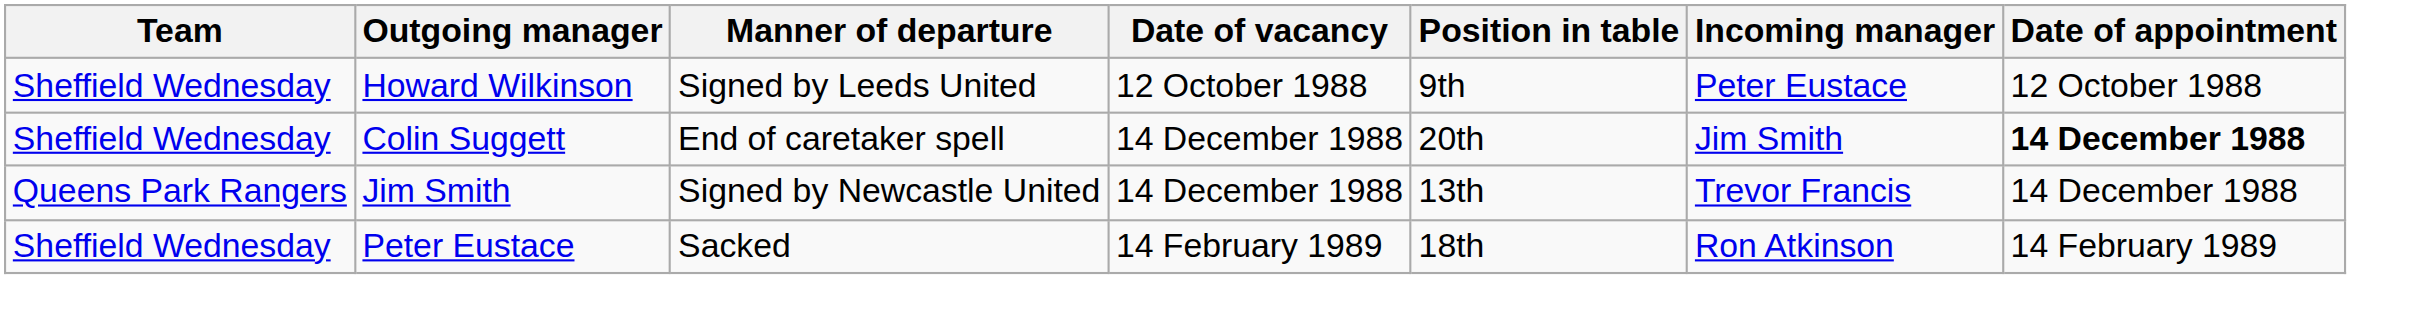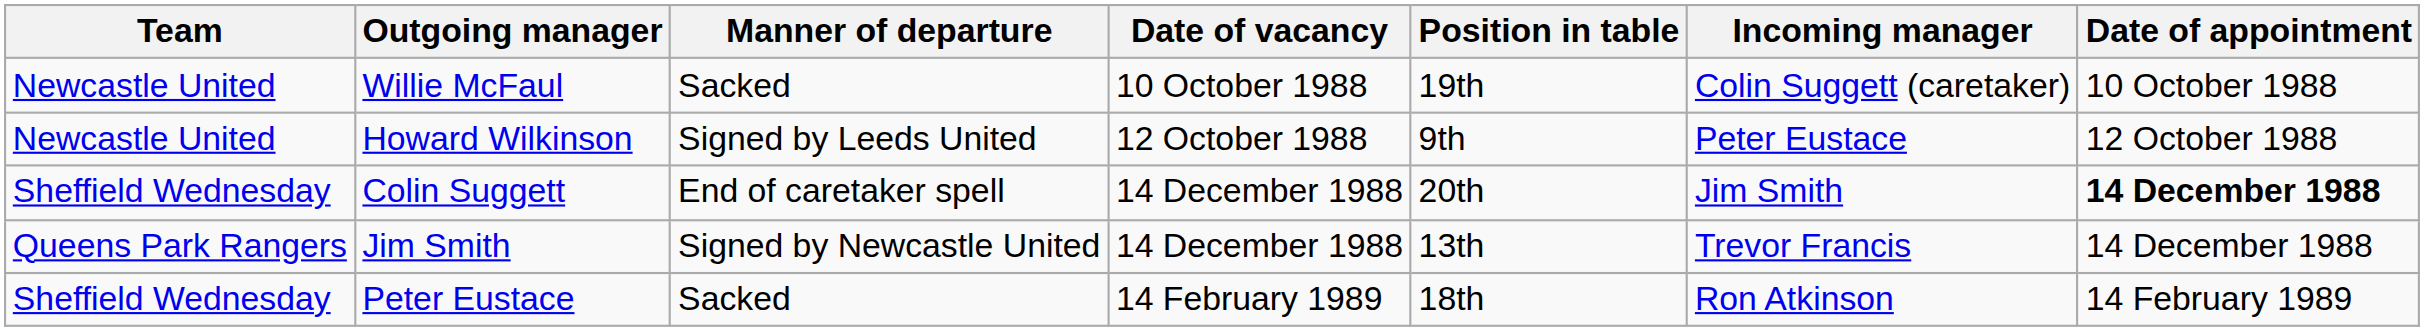 <table class="wikitable">
 <tr>
 <th>Team</th>
 <th>Outgoing manager</th>
 <th>Manner of departure</th>
 <th>Date of vacancy</th>
 <th>Position in table</th>
 <th>Incoming manager</th>
 <th>Date of appointment</th>
 </tr>
 <tr>
-<td><a href='#'>Sheffield Wednesday</a></td>
+<td><a href='#'>Newcastle United</a></td>
+<td> <a href='#'>Willie McFaul</a></td>
+<td>Sacked</td>
+<td>10 October 1988</td>
+<td>19th</td>
+<td> <a href='#'>Colin Suggett</a> (caretaker)</td>
+<td>10 October 1988</td>
+</tr>
+<tr>
+<td><a href='#'>Newcastle United</a></td>
 <td> <a href='#'>Howard Wilkinson</a></td>
 <td>Signed by Leeds United</td>
 <td>12 October 1988</td>
 <td>9th</td>
 <td> <a href='#'>Peter Eustace</a></td>
 <td>12 October 1988</td>
 </tr>
 <tr>
 <td><a href='#'>Sheffield Wednesday</a></td>
 <td> <a href='#'>Colin Suggett</a></td>
 <td>End of caretaker spell</td>
 <td>14 December 1988</td>
 <td>20th</td>
 <td> <a href='#'>Jim Smith</a></td>
 <td><strong>14 December 1988</strong></td>
 </tr>
 <tr>
 <td><a href='#'>Queens Park Rangers</a></td>
 <td> <a href='#'>Jim Smith</a></td>
 <td>Signed by Newcastle United</td>
 <td>14 December 1988</td>
 <td>13th</td>
 <td> <a href='#'>Trevor Francis</a></td>
 <td>14 December 1988</td>
 </tr>
 <tr>
 <td><a href='#'>Sheffield Wednesday</a></td>
 <td> <a href='#'>Peter Eustace</a></td>
 <td>Sacked</td>
 <td>14 February 1989</td>
 <td>18th</td>
 <td> <a href='#'>Ron Atkinson</a></td>
 <td>14 February 1989</td>
 </tr>
 </table>
